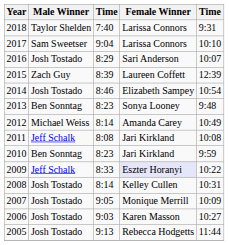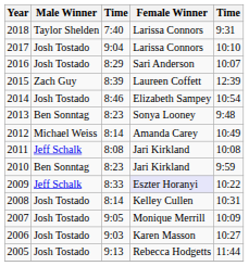 <table class="wikitable sortable">
 <tr>
 <th>Year</th>
 <th>Male Winner</th>
 <th>Time</th>
 <th>Female Winner</th>
 <th>Time</th>
 </tr>
 <tr>
 <td>2018</td>
 <td>Taylor Shelden</td>
 <td>7:40</td>
 <td>Larissa Connors</td>
 <td>9:31</td>
 </tr>
 <tr>
 <td>2017</td>
-<td>Sam Sweetser</td>
+<td>Josh Tostado</td>
 <td>9:04</td>
 <td>Larissa Connors</td>
 <td>10:10</td>
 </tr>
 <tr>
 <td>2016</td>
 <td>Josh Tostado</td>
 <td>8:29</td>
 <td>Sari Anderson</td>
 <td>10:07</td>
 </tr>
 <tr>
 <td>2015</td>
 <td>Zach Guy</td>
 <td>8:39</td>
 <td>Laureen Coffett</td>
 <td>12:39</td>
 </tr>
 <tr>
 <td>2014</td>
 <td>Josh Tostado</td>
 <td>8:46</td>
 <td>Elizabeth Sampey</td>
 <td>10:54</td>
 </tr>
 <tr>
 <td>2013</td>
 <td>Ben Sonntag</td>
 <td>8:23</td>
 <td>Sonya Looney</td>
 <td>9:48</td>
 </tr>
 <tr>
 <td>2012</td>
 <td>Michael Weiss</td>
 <td>8:14</td>
 <td>Amanda Carey</td>
 <td>10:49</td>
 </tr>
 <tr>
 <td>2011</td>
 <td><a href='#'>Jeff Schalk</a></td>
 <td>8:08</td>
 <td>Jari Kirkland</td>
 <td>10:08</td>
 </tr>
 <tr>
 <td>2010</td>
 <td>Ben Sonntag</td>
 <td>8:23</td>
 <td>Jari Kirkland</td>
 <td>9:59</td>
 </tr>
 <tr>
 <td>2009</td>
 <td><a href='#'>Jeff Schalk</a></td>
 <td>8:33</td>
 <td style="background: lavender;">Eszter Horanyi</td>
 <td>10:22</td>
 </tr>
 <tr>
 <td>2008</td>
 <td>Josh Tostado</td>
 <td>8:14</td>
 <td>Kelley Cullen</td>
 <td>10:31</td>
 </tr>
 <tr>
 <td>2007</td>
 <td>Josh Tostado</td>
 <td>9:05</td>
 <td>Monique Merrill</td>
 <td>10:09</td>
 </tr>
 <tr>
 <td>2006</td>
 <td>Josh Tostado</td>
 <td>9:03</td>
 <td>Karen Masson</td>
 <td>10:27</td>
 </tr>
 <tr>
 <td>2005</td>
 <td>Josh Tostado</td>
 <td>9:13</td>
 <td>Rebecca Hodgetts</td>
 <td>11:44</td>
 </tr>
 <tr>
 </tr>
 </table>
